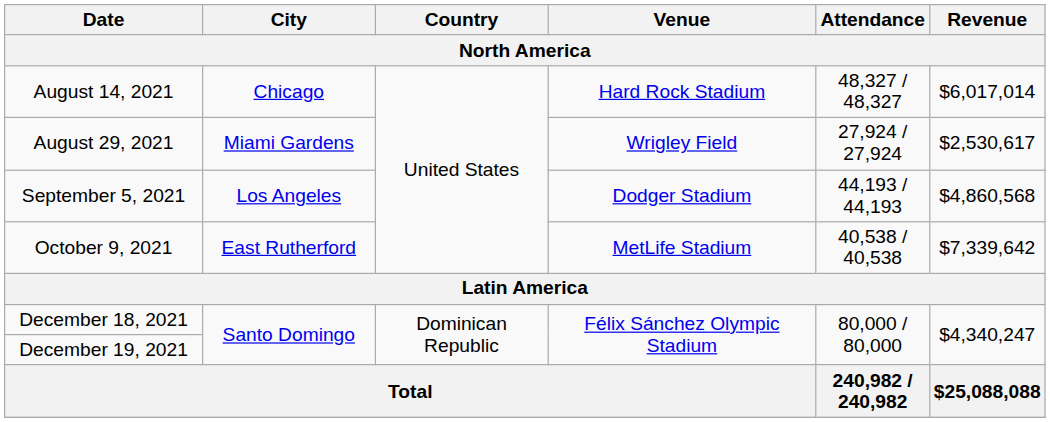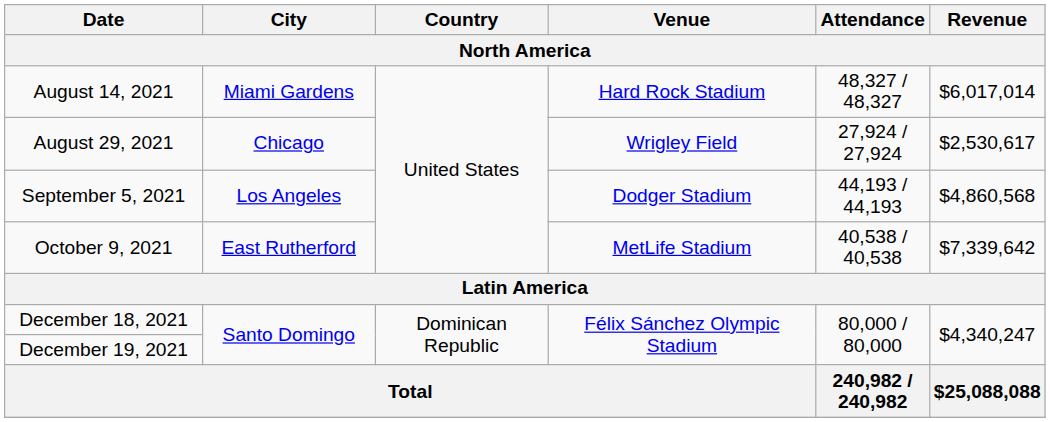 <table class="wikitable" style="text-align:center;">
 <tr>
 <th style="width:175px;">Date</th>
 <th style="width:150px;">City</th>
 <th style="width:150px;">Country</th>
 <th style="width:250px;">Venue</th>
 <th>Attendance</th>
 <th>Revenue</th>
 </tr>
 <tr>
 <th colspan="6">North America</th>
 </tr>
 <tr>
 <td>August 14, 2021</td>
-<td><a href='#'>Chicago</a></td>
+<td><a href='#'>Miami Gardens</a></td>
 <td rowspan="4">United States</td>
 <td><a href='#'>Hard Rock Stadium</a></td>
 <td>48,327 / 48,327</td>
 <td>$6,017,014</td>
 </tr>
 <tr>
 <td>August 29, 2021</td>
-<td><a href='#'>Miami Gardens</a></td>
+<td><a href='#'>Chicago</a></td>
 <td><a href='#'>Wrigley Field</a></td>
 <td>27,924 / 27,924</td>
 <td>$2,530,617</td>
 </tr>
 <tr>
 <td>September 5, 2021</td>
 <td><a href='#'>Los Angeles</a></td>
 <td><a href='#'>Dodger Stadium</a></td>
 <td>44,193 / 44,193</td>
 <td>$4,860,568</td>
 </tr>
 <tr>
 <td>October 9, 2021</td>
 <td><a href='#'>East Rutherford</a></td>
 <td><a href='#'>MetLife Stadium</a></td>
 <td>40,538 / 40,538</td>
 <td>$7,339,642</td>
 </tr>
 <tr>
 <th colspan="6">Latin America</th>
 </tr>
 <tr>
 <td>December 18, 2021</td>
 <td rowspan="2"><a href='#'>Santo Domingo</a></td>
 <td rowspan="2">Dominican Republic</td>
 <td rowspan="2"><a href='#'>Félix Sánchez Olympic Stadium</a></td>
 <td rowspan="2">80,000 / 80,000</td>
 <td rowspan="2">$4,340,247</td>
 </tr>
 <tr>
 <td>December 19, 2021</td>
 </tr>
 <tr>
 <th colspan="4">Total</th>
 <th>240,982 / 240,982</th>
 <th>$25,088,088</th>
 </tr>
 <tr>
 </tr>
 </table>
